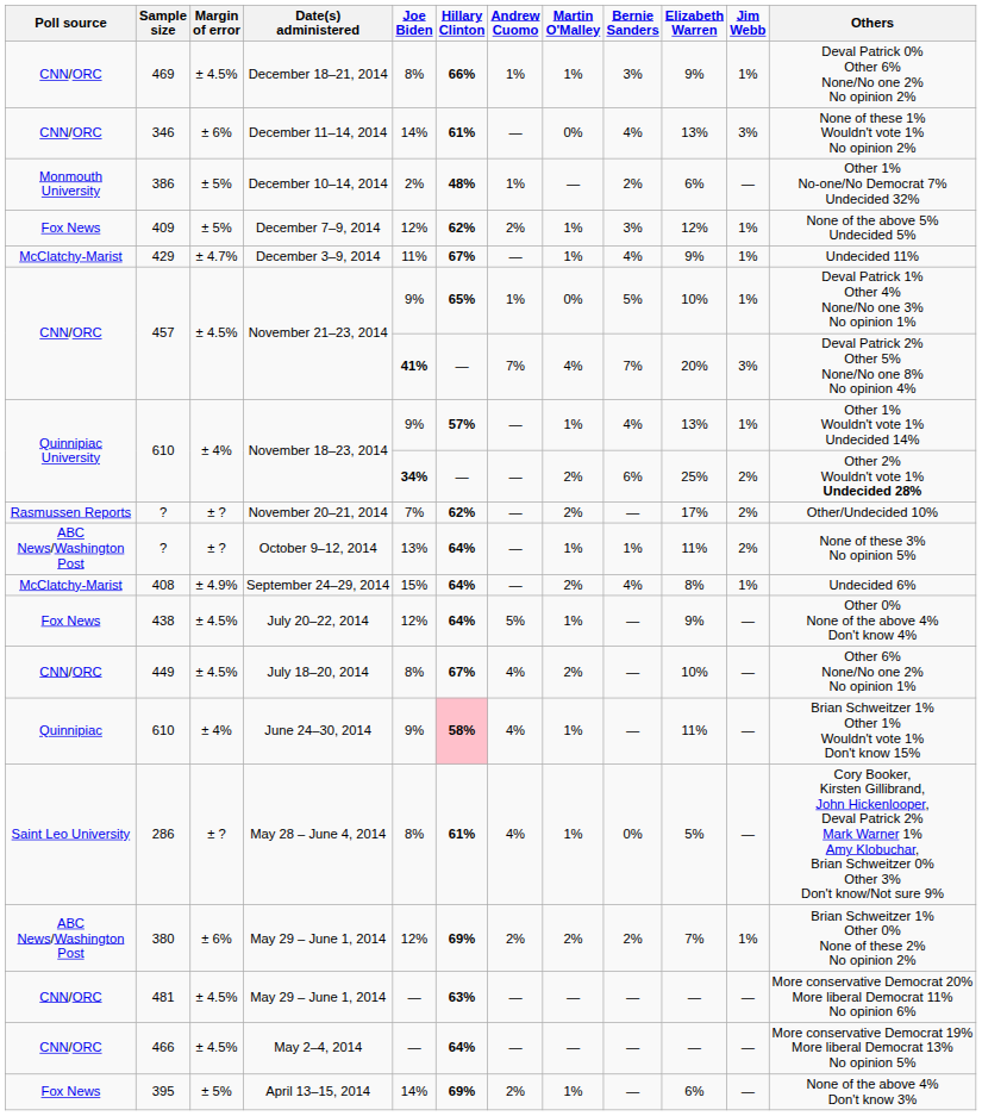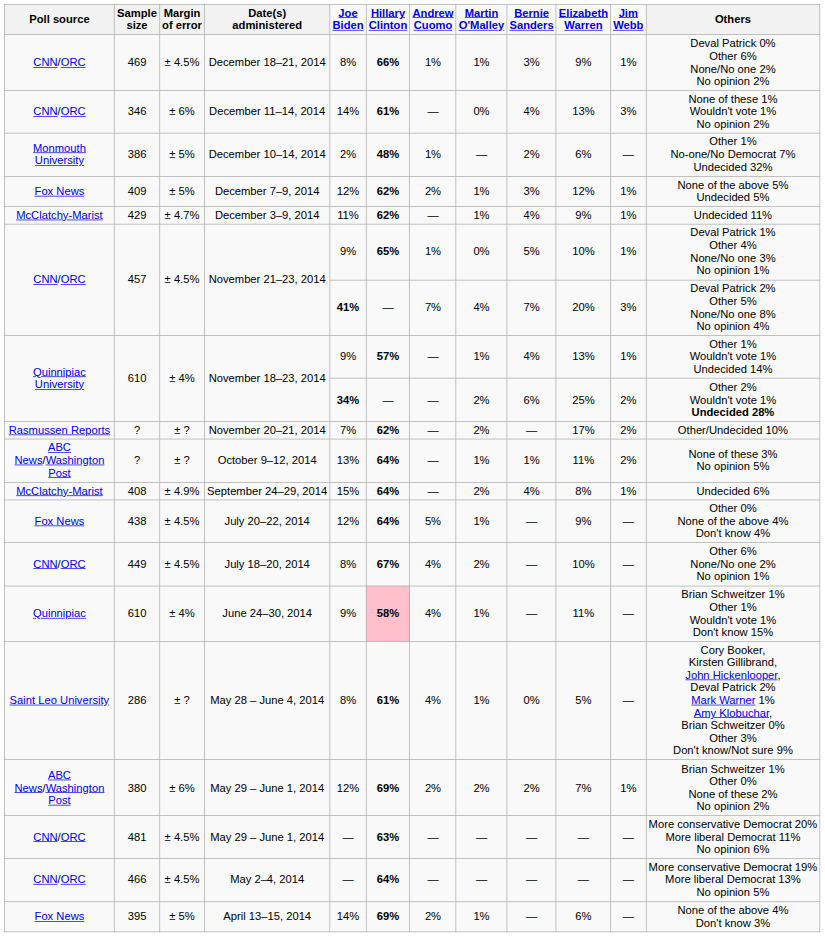 <table class="wikitable" style="text-align:center">
 <tr>
 <th style="width:150px;">Poll source</th>
 <th>Sample<br>size</th>
 <th>Margin<br> of error</th>
 <th>Date(s)<br> administered</th>
 <td><strong><a href='#'>Joe<br>Biden</a></strong></td>
 <td><strong><a href='#'>Hillary<br>Clinton</a></strong></td>
 <td><strong><a href='#'>Andrew<br>Cuomo</a></strong></td>
 <td><strong><a href='#'>Martin<br>O'Malley</a></strong></td>
 <td><strong><a href='#'>Bernie<br>Sanders</a></strong></td>
 <td><strong><a href='#'>Elizabeth<br>Warren</a></strong></td>
 <td><strong><a href='#'>Jim<br>Webb</a></strong></td>
 <th>Others</th>
 </tr>
 <tr>
 <td><a href='#'>CNN</a>/<a href='#'>ORC</a></td>
 <td>469</td>
 <td>± 4.5%</td>
 <td>December 18–21, 2014</td>
 <td>8%</td>
 <td><strong>66%</strong></td>
 <td>1%</td>
 <td>1%</td>
 <td>3%</td>
 <td>9%</td>
 <td>1%</td>
 <td>Deval Patrick 0%<br>Other 6%<br>None/No one 2%<br>No opinion 2%</td>
 </tr>
 <tr>
 <td><a href='#'>CNN</a>/<a href='#'>ORC</a></td>
 <td>346</td>
 <td>± 6%</td>
 <td>December 11–14, 2014</td>
 <td>14%</td>
 <td><strong>61%</strong></td>
 <td>—</td>
 <td>0%</td>
 <td>4%</td>
 <td>13%</td>
 <td>3%</td>
 <td>None of these 1%<br>Wouldn't vote 1%<br>No opinion 2%</td>
 </tr>
 <tr>
 <td><a href='#'>Monmouth University</a></td>
 <td>386</td>
 <td>± 5%</td>
 <td>December 10–14, 2014</td>
 <td>2%</td>
 <td><strong>48%</strong></td>
 <td>1%</td>
 <td>—</td>
 <td>2%</td>
 <td>6%</td>
 <td>—</td>
 <td>Other 1%<br>No-one/No Democrat 7%<br>Undecided 32%</td>
 </tr>
 <tr>
 <td><a href='#'>Fox News</a></td>
 <td>409</td>
 <td>± 5%</td>
 <td>December 7–9, 2014</td>
 <td>12%</td>
 <td><strong>62%</strong></td>
 <td>2%</td>
 <td>1%</td>
 <td>3%</td>
 <td>12%</td>
 <td>1%</td>
 <td>None of the above 5%<br>Undecided 5%</td>
 </tr>
 <tr>
 <td><a href='#'>McClatchy-Marist</a></td>
 <td>429</td>
 <td>± 4.7%</td>
 <td>December 3–9, 2014</td>
 <td>11%</td>
-<td><strong>67%</strong></td>
+<td><strong>62%</strong></td>
 <td>—</td>
 <td>1%</td>
 <td>4%</td>
 <td>9%</td>
 <td>1%</td>
 <td>Undecided 11%</td>
 </tr>
 <tr>
 <td rowspan=2><a href='#'>CNN</a>/<a href='#'>ORC</a></td>
 <td rowspan=2>457</td>
 <td rowspan=2>± 4.5%</td>
 <td rowspan=2>November 21–23, 2014</td>
 <td>9%</td>
 <td><strong>65%</strong></td>
 <td>1%</td>
 <td>0%</td>
 <td>5%</td>
 <td>10%</td>
 <td>1%</td>
 <td>Deval Patrick 1%<br>Other 4%<br>None/No one 3%<br>No opinion 1%</td>
 </tr>
 <tr>
 <td><strong>41%</strong></td>
 <td>—</td>
 <td>7%</td>
 <td>4%</td>
 <td>7%</td>
 <td>20%</td>
 <td>3%</td>
 <td>Deval Patrick 2%<br>Other 5%<br>None/No one 8%<br>No opinion 4%</td>
 </tr>
 <tr>
 <td rowspan=2><a href='#'>Quinnipiac University</a></td>
 <td rowspan=2>610</td>
 <td rowspan=2>± 4%</td>
 <td rowspan=2>November 18–23, 2014</td>
 <td>9%</td>
 <td><strong>57%</strong></td>
 <td>—</td>
 <td>1%</td>
 <td>4%</td>
 <td>13%</td>
 <td>1%</td>
 <td>Other 1%<br>Wouldn't vote 1%<br>Undecided 14%</td>
 </tr>
 <tr>
 <td><strong>34%</strong></td>
 <td>—</td>
 <td>—</td>
 <td>2%</td>
 <td>6%</td>
 <td>25%</td>
 <td>2%</td>
 <td>Other 2%<br>Wouldn't vote 1%<br><span><strong>Undecided 28%</strong></span></td>
 </tr>
 <tr>
 <td><a href='#'>Rasmussen Reports</a></td>
 <td>?</td>
 <td>± ?</td>
 <td>November 20–21, 2014</td>
 <td>7%</td>
 <td><strong>62%</strong></td>
 <td>—</td>
 <td>2%</td>
 <td>—</td>
 <td>17%</td>
 <td>2%</td>
 <td>Other/Undecided 10%</td>
 </tr>
 <tr>
 <td><a href='#'>ABC News</a>/<a href='#'>Washington Post</a></td>
 <td>?</td>
 <td>± ?</td>
 <td>October 9–12, 2014</td>
 <td>13%</td>
 <td><strong>64%</strong></td>
 <td>—</td>
 <td>1%</td>
 <td>1%</td>
 <td>11%</td>
 <td>2%</td>
 <td>None of these 3%<br>No opinion 5%</td>
 </tr>
 <tr>
 <td><a href='#'>McClatchy-Marist</a></td>
 <td>408</td>
 <td>± 4.9%</td>
 <td>September 24–29, 2014</td>
 <td>15%</td>
 <td><strong>64%</strong></td>
 <td>—</td>
 <td>2%</td>
 <td>4%</td>
 <td>8%</td>
 <td>1%</td>
 <td>Undecided 6%</td>
 </tr>
 <tr>
 <td><a href='#'>Fox News</a></td>
 <td>438</td>
 <td>± 4.5%</td>
 <td>July 20–22, 2014</td>
 <td>12%</td>
 <td><strong>64%</strong></td>
 <td>5%</td>
 <td>1%</td>
 <td>—</td>
 <td>9%</td>
 <td>—</td>
 <td>Other 0%<br>None of the above 4%<br>Don't know 4%</td>
 </tr>
 <tr>
 <td><a href='#'>CNN</a>/<a href='#'>ORC</a></td>
 <td>449</td>
 <td>± 4.5%</td>
 <td>July 18–20, 2014</td>
 <td>8%</td>
 <td><strong>67%</strong></td>
 <td>4%</td>
 <td>2%</td>
 <td>—</td>
 <td>10%</td>
 <td>—</td>
 <td>Other 6%<br>None/No one 2%<br>No opinion 1%</td>
 </tr>
 <tr>
 <td><a href='#'>Quinnipiac</a></td>
 <td>610</td>
 <td>± 4%</td>
 <td>June 24–30, 2014</td>
 <td>9%</td>
 <td style="background: pink;"><strong>58%</strong></td>
 <td>4%</td>
 <td>1%</td>
 <td>—</td>
 <td>11%</td>
 <td>—</td>
 <td>Brian Schweitzer 1%<br>Other 1%<br>Wouldn't vote 1%<br>Don't know 15%</td>
 </tr>
 <tr>
 <td><a href='#'>Saint Leo University</a></td>
 <td>286</td>
 <td>± ?</td>
 <td>May 28 – June 4, 2014</td>
 <td>8%</td>
 <td><strong>61%</strong></td>
 <td>4%</td>
 <td>1%</td>
 <td>0%</td>
 <td>5%</td>
 <td>—</td>
 <td>Cory Booker,<br>Kirsten Gillibrand,<br><a href='#'>John Hickenlooper</a>,<br>Deval Patrick 2%<br><a href='#'>Mark Warner</a> 1%<br><a href='#'>Amy Klobuchar</a>,<br>Brian Schweitzer 0%<br>Other 3%<br>Don't know/Not sure 9%</td>
 </tr>
 <tr>
 <td><a href='#'>ABC News</a>/<a href='#'>Washington Post</a></td>
 <td>380</td>
 <td>± 6%</td>
 <td>May 29 – June 1, 2014</td>
 <td>12%</td>
 <td><strong>69%</strong></td>
 <td>2%</td>
 <td>2%</td>
 <td>2%</td>
 <td>7%</td>
 <td>1%</td>
 <td>Brian Schweitzer 1%<br>Other 0%<br>None of these 2%<br>No opinion 2%</td>
 </tr>
 <tr>
 <td><a href='#'>CNN</a>/<a href='#'>ORC</a></td>
 <td>481</td>
 <td>± 4.5%</td>
 <td>May 29 – June 1, 2014</td>
 <td>—</td>
 <td><strong>63%</strong></td>
 <td>—</td>
 <td>—</td>
 <td>—</td>
 <td>—</td>
 <td>—</td>
 <td>More conservative Democrat 20%<br>More liberal Democrat 11%<br>No opinion 6%</td>
 </tr>
 <tr>
 <td><a href='#'>CNN</a>/<a href='#'>ORC</a></td>
 <td>466</td>
 <td>± 4.5%</td>
 <td>May 2–4, 2014</td>
 <td>—</td>
 <td><strong>64%</strong></td>
 <td>—</td>
 <td>—</td>
 <td>—</td>
 <td>—</td>
 <td>—</td>
 <td>More conservative Democrat 19%<br>More liberal Democrat 13%<br>No opinion 5%</td>
 </tr>
 <tr>
 <td><a href='#'>Fox News</a></td>
 <td>395</td>
 <td>± 5%</td>
 <td>April 13–15, 2014</td>
 <td>14%</td>
 <td><strong>69%</strong></td>
 <td>2%</td>
 <td>1%</td>
 <td>—</td>
 <td>6%</td>
 <td>—</td>
 <td>None of the above 4%<br>Don't know 3%</td>
 </tr>
 </table>
